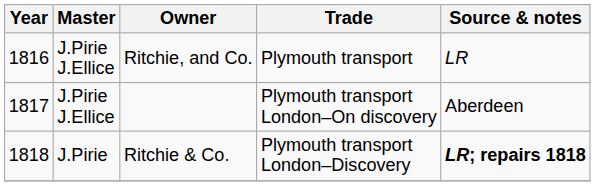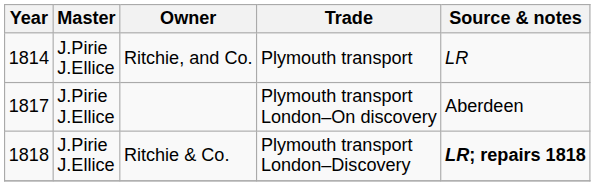 <table class=" wikitable">
 <tr>
 <th>Year</th>
 <th>Master</th>
 <th>Owner</th>
 <th>Trade</th>
 <th>Source & notes</th>
 </tr>
 <tr>
-<td>1816</td>
+<td>1814</td>
 <td>J.Pirie<br>J.Ellice</td>
 <td>Ritchie, and Co.</td>
 <td>Plymouth transport</td>
 <td><em>LR</em></td>
 </tr>
 <tr>
 <td>1817</td>
 <td>J.Pirie<br>J.Ellice</td>
 <td></td>
 <td>Plymouth transport<br>London–On discovery</td>
 <td>Aberdeen</td>
 </tr>
 <tr>
 <td>1818</td>
-<td>J.Pirie</td>
+<td>J.Pirie<br>J.Ellice</td>
 <td>Ritchie & Co.</td>
 <td>Plymouth transport<br>London–Discovery</td>
 <td><strong><em>LR</em>; repairs 1818</strong></td>
 </tr>
 <tr>
 </tr>
 </table>
